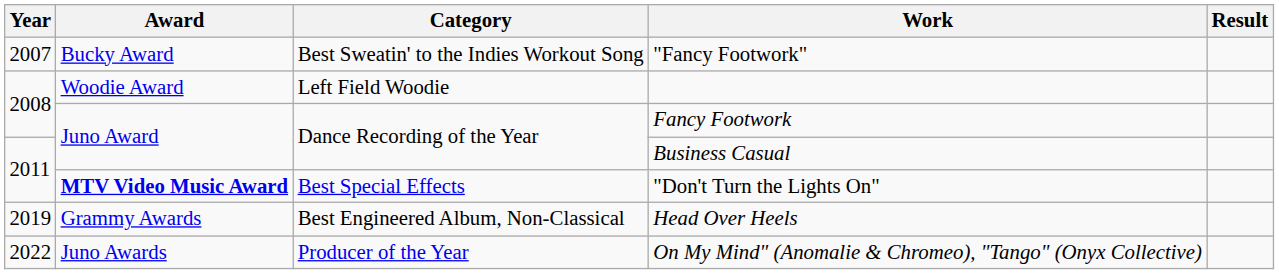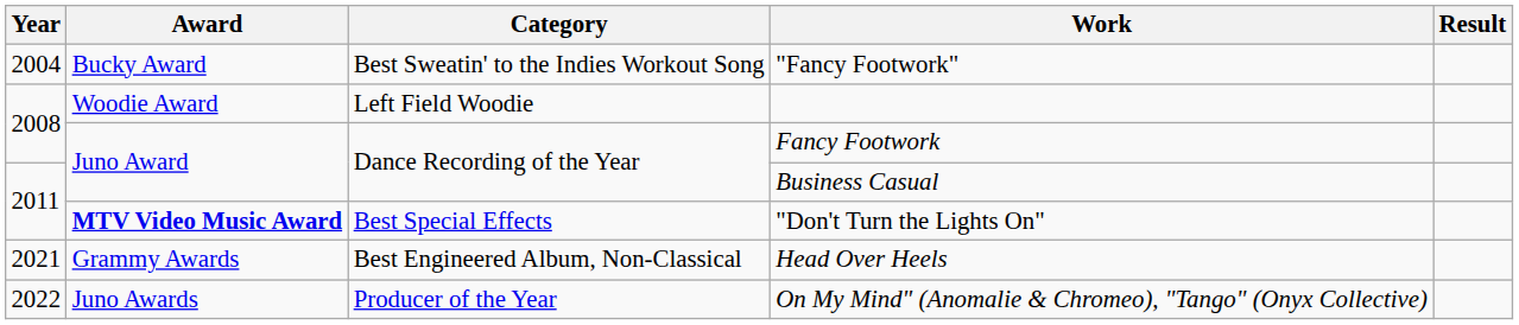 <table class="wikitable sortable">
 <tr>
 <th>Year</th>
 <th>Award</th>
 <th>Category</th>
 <th>Work</th>
 <th>Result</th>
 </tr>
 <tr>
-<td>2007</td>
+<td>2004</td>
 <td><a href='#'>Bucky Award</a></td>
 <td>Best Sweatin' to the Indies Workout Song</td>
 <td>"Fancy Footwork"</td>
 <td></td>
 </tr>
 <tr>
 <td rowspan="2">2008</td>
 <td><a href='#'>Woodie Award</a></td>
 <td>Left Field Woodie</td>
 <td></td>
 <td></td>
 </tr>
 <tr>
 <td rowspan="2"><a href='#'>Juno Award</a></td>
 <td rowspan="2">Dance Recording of the Year</td>
 <td><em>Fancy Footwork</em></td>
 <td></td>
 </tr>
 <tr>
 <td rowspan="2">2011</td>
 <td><em>Business Casual</em></td>
 <td></td>
 </tr>
 <tr>
 <td><strong><a href='#'>MTV Video Music Award</a></strong></td>
 <td><a href='#'>Best Special Effects</a></td>
 <td>"Don't Turn the Lights On"</td>
 <td></td>
 </tr>
 <tr>
-<td>2019</td>
+<td>2021</td>
 <td><a href='#'>Grammy Awards</a></td>
 <td>Best Engineered Album, Non-Classical</td>
 <td><em>Head Over Heels</em></td>
 <td></td>
 </tr>
 <tr>
 <td>2022</td>
 <td><a href='#'>Juno Awards</a></td>
 <td><a href='#'>Producer of the Year</a></td>
 <td><em>On My Mind" (Anomalie & Chromeo), "Tango" (Onyx Collective)</em></td>
 <td></td>
 </tr>
 </table>
